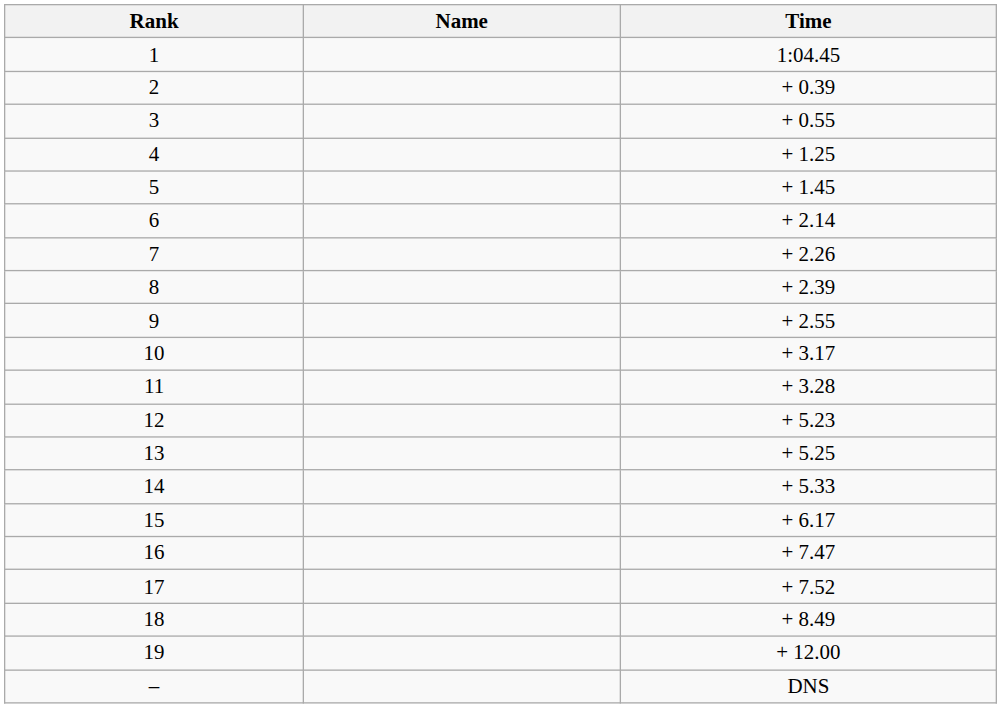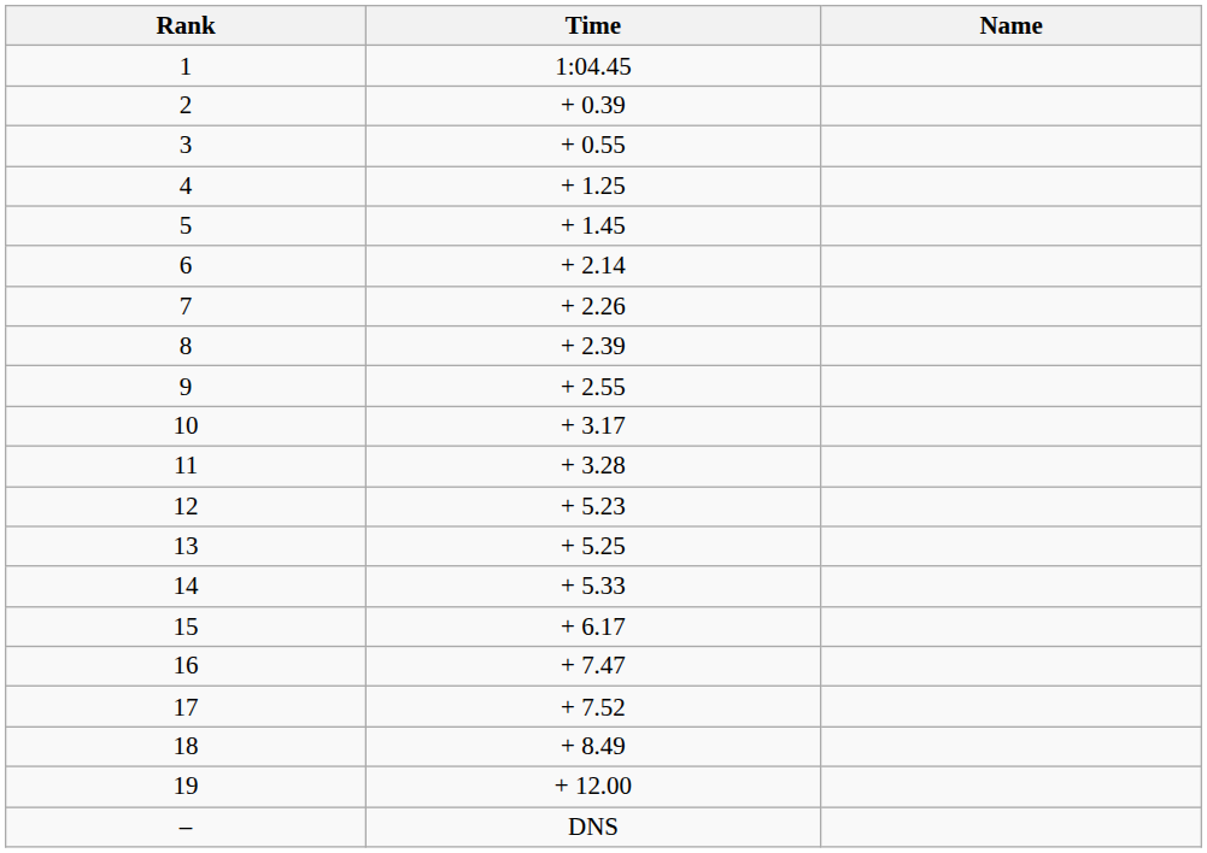 <table class="wikitable" style="text-align:center;" width="60%">
 <tr>
 <th>Rank</th>
+<th>Time</th>
 <th>Name</th>
-<th>Time</th>
 </tr>
 <tr>
 <td>1</td>
+<td>1:04.45</td>
 <td align=left></td>
-<td>1:04.45</td>
 </tr>
 <tr>
 <td>2</td>
+<td>+ 0.39</td>
 <td align=left></td>
-<td>+ 0.39</td>
 </tr>
 <tr>
 <td>3</td>
+<td>+ 0.55</td>
 <td align=left></td>
-<td>+ 0.55</td>
 </tr>
 <tr>
 <td>4</td>
+<td>+ 1.25</td>
 <td align=left></td>
-<td>+ 1.25</td>
 </tr>
 <tr>
 <td>5</td>
+<td>+ 1.45</td>
 <td align=left></td>
-<td>+ 1.45</td>
 </tr>
 <tr>
 <td>6</td>
+<td>+ 2.14</td>
 <td align=left></td>
-<td>+ 2.14</td>
 </tr>
 <tr>
 <td>7</td>
+<td>+ 2.26</td>
 <td align=left></td>
-<td>+ 2.26</td>
 </tr>
 <tr>
 <td>8</td>
+<td>+ 2.39</td>
 <td align=left></td>
-<td>+ 2.39</td>
 </tr>
 <tr>
 <td>9</td>
+<td>+ 2.55</td>
 <td align=left></td>
-<td>+ 2.55</td>
 </tr>
 <tr>
 <td>10</td>
+<td>+ 3.17</td>
 <td align=left></td>
-<td>+ 3.17</td>
 </tr>
 <tr>
 <td>11</td>
+<td>+ 3.28</td>
 <td align=left></td>
-<td>+ 3.28</td>
 </tr>
 <tr>
 <td>12</td>
+<td>+ 5.23</td>
 <td align=left></td>
-<td>+ 5.23</td>
 </tr>
 <tr>
 <td>13</td>
+<td>+ 5.25</td>
 <td align=left></td>
-<td>+ 5.25</td>
 </tr>
 <tr>
 <td>14</td>
+<td>+ 5.33</td>
 <td align=left></td>
-<td>+ 5.33</td>
 </tr>
 <tr>
 <td>15</td>
+<td>+ 6.17</td>
 <td align=left></td>
-<td>+ 6.17</td>
 </tr>
 <tr>
 <td>16</td>
+<td>+ 7.47</td>
 <td align=left></td>
-<td>+ 7.47</td>
 </tr>
 <tr>
 <td>17</td>
+<td>+ 7.52</td>
 <td align=left></td>
-<td>+ 7.52</td>
 </tr>
 <tr>
 <td>18</td>
+<td>+ 8.49</td>
 <td align=left></td>
-<td>+ 8.49</td>
 </tr>
 <tr>
 <td>19</td>
+<td>+ 12.00</td>
 <td align=left></td>
-<td>+ 12.00</td>
 </tr>
 <tr>
 <td>–</td>
+<td>DNS</td>
 <td align=left></td>
-<td>DNS</td>
 </tr>
 </table>
